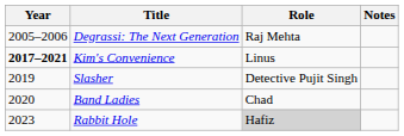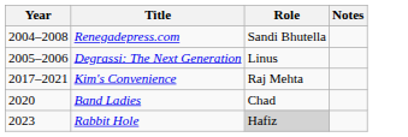 <table class="wikitable sortable">
 <tr>
 <th>Year</th>
 <th>Title</th>
 <th>Role</th>
 <th>Notes</th>
 </tr>
 <tr>
-<td>2005–2006</td>
-<td><em><a href='#'>Degrassi: The Next Generation</a></em></td>
-<td>Raj Mehta</td>
+<td>2004–2008</td>
+<td><em><a href='#'>Renegadepress.com</a></em></td>
+<td>Sandi Bhutella</td>
 <td></td>
 </tr>
 <tr>
-<td><strong>2017–2021</strong></td>
-<td><em><a href='#'>Kim's Convenience</a></em></td>
+<td>2005–2006</td>
+<td><em><a href='#'>Degrassi: The Next Generation</a></em></td>
 <td>Linus</td>
 <td></td>
 </tr>
 <tr>
-<td>2019</td>
-<td><em><a href='#'>Slasher</a></em></td>
-<td>Detective Pujit Singh</td>
+<td>2017–2021</td>
+<td><em><a href='#'>Kim's Convenience</a></em></td>
+<td>Raj Mehta</td>
 <td></td>
 </tr>
 <tr>
 <td>2020</td>
 <td><em><a href='#'>Band Ladies</a></em></td>
 <td>Chad</td>
 <td></td>
 </tr>
 <tr>
 <td>2023</td>
 <td><em><a href='#'>Rabbit Hole</a></em></td>
 <td style="background: lightgrey;">Hafiz</td>
 </tr>
 </table>
